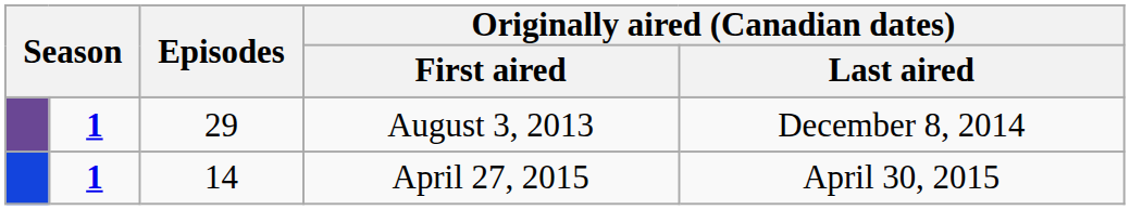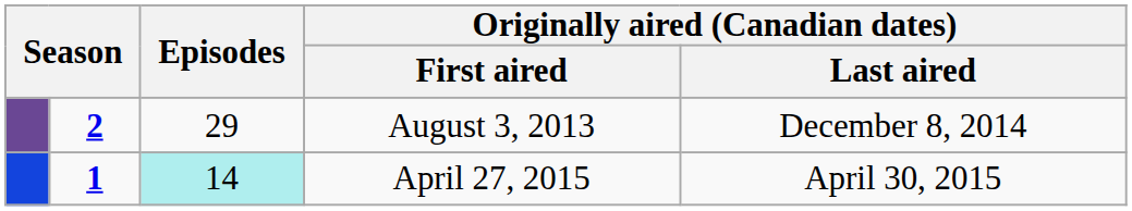 <table class="wikitable">
 <tr>
 <th style="padding:0 8px;" colspan="2" rowspan="2">Season</th>
 <th style="padding:0 8px;" rowspan="2">Episodes</th>
 <th style="padding:0 80px;" colspan="2">Originally aired (Canadian dates)</th>
 </tr>
 <tr>
 <th>First aired</th>
 <th>Last aired</th>
 </tr>
 <tr>
 <td style="background:#6A4794;"></td>
-<td style="text-align:center;"><strong><a href='#'>1</a></strong></td>
+<td style="text-align:center;"><strong><a href='#'>2</a></strong></td>
 <td style="text-align:center;">29</td>
 <td style="text-align:center;">August 3, 2013</td>
 <td style="text-align:center;">December 8, 2014</td>
 </tr>
 <tr>
 <td style="background:#1344dd;"></td>
 <td style="text-align:center;"><strong><a href='#'>1</a></strong></td>
-<td style="text-align:center;">14</td>
+<td style="background: paleturquoise; text-align:center;">14</td>
 <td style="text-align:center;">April 27, 2015</td>
 <td style="text-align:center;">April 30, 2015</td>
 </tr>
 </table>
